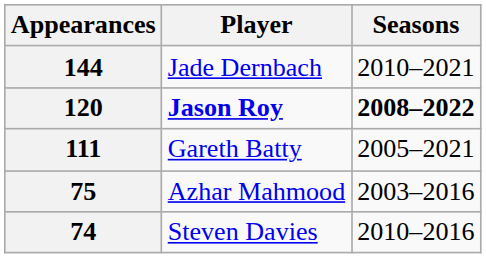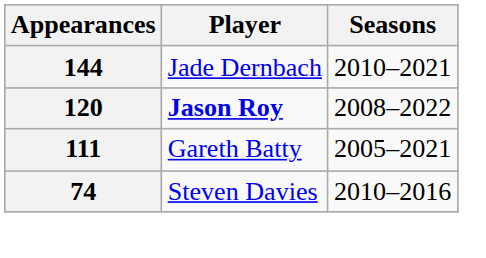 <table class="wikitable">
 <tr>
 <th>Appearances</th>
 <th>Player</th>
 <th>Seasons</th>
 </tr>
 <tr>
 <th>144</th>
 <td> <a href='#'>Jade Dernbach</a></td>
 <td>2010–2021</td>
 </tr>
 <tr>
 <th>120</th>
 <td> <strong><a href='#'>Jason Roy</a></strong></td>
-<td><strong>2008–2022</strong></td>
+<td>2008–2022</td>
 </tr>
 <tr>
 <th>111</th>
 <td> <a href='#'>Gareth Batty</a></td>
 <td>2005–2021</td>
 </tr>
 <tr>
-<th>75</th>
-<td> <a href='#'>Azhar Mahmood</a></td>
-<td>2003–2016</td>
-</tr>
-<tr>
 <th>74</th>
 <td> <a href='#'>Steven Davies</a></td>
 <td>2010–2016</td>
 </tr>
 </table>
